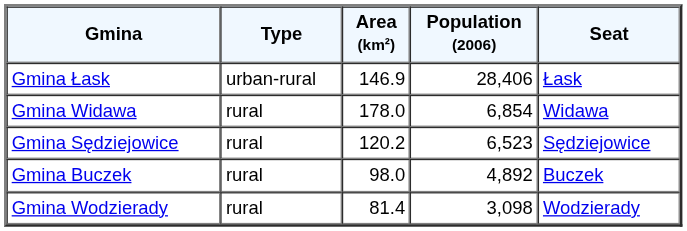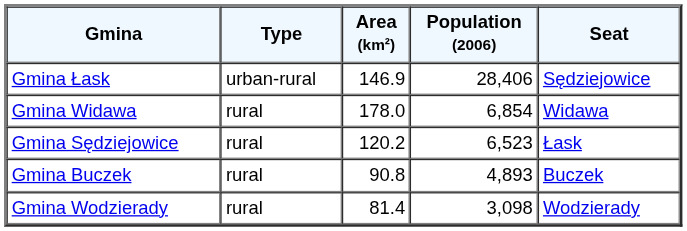 <table width="60%" border="2" cellpadding="3" cellspacing="0" style="font-size:90%;line-height:120%;">
 <tr bgcolor="F0F8FF">
 <td style="text-align:center;"><strong>Gmina</strong></td>
 <td style="text-align:center;"><strong>Type</strong></td>
 <td style="text-align:center;"><strong>Area<br><small>(km²)</small></strong></td>
 <td style="text-align:center;"><strong>Population<br><small>(2006)</small></strong></td>
 <td style="text-align:center;"><strong>Seat</strong></td>
 </tr>
 <tr>
 <td><a href='#'>Gmina Łask</a></td>
 <td>urban-rural</td>
 <td style="text-align:right;">146.9</td>
 <td style="text-align:right;">28,406</td>
-<td><a href='#'>Łask</a></td>
+<td><a href='#'>Sędziejowice</a></td>
 </tr>
 <tr>
 <td><a href='#'>Gmina Widawa</a></td>
 <td>rural</td>
 <td style="text-align:right;">178.0</td>
 <td style="text-align:right;">6,854</td>
 <td><a href='#'>Widawa</a></td>
 </tr>
 <tr>
 <td><a href='#'>Gmina Sędziejowice</a></td>
 <td>rural</td>
 <td style="text-align:right;">120.2</td>
 <td style="text-align:right;">6,523</td>
-<td><a href='#'>Sędziejowice</a></td>
+<td><a href='#'>Łask</a></td>
 </tr>
 <tr>
 <td><a href='#'>Gmina Buczek</a></td>
 <td>rural</td>
-<td style="text-align:right;">98.0</td>
-<td style="text-align:right;">4,892</td>
+<td style="text-align:right;">90.8</td>
+<td style="text-align:right;">4,893</td>
 <td><a href='#'>Buczek</a></td>
 </tr>
 <tr>
 <td><a href='#'>Gmina Wodzierady</a></td>
 <td>rural</td>
 <td style="text-align:right;">81.4</td>
 <td style="text-align:right;">3,098</td>
 <td><a href='#'>Wodzierady</a></td>
 </tr>
 <tr>
 </tr>
 </table>
